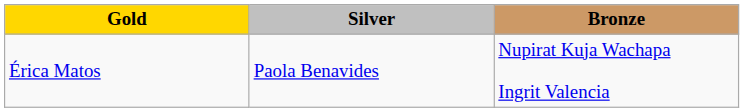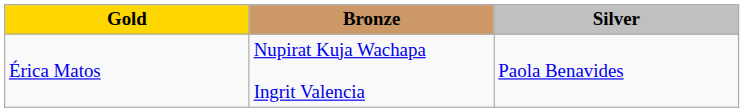 <table class="wikitable" style="text-align:left">
 <tr align="center">
 <td width=200 bgcolor=gold><strong>Gold</strong></td>
+<td width=200 bgcolor=CC9966><strong>Bronze</strong></td>
 <td width=200 bgcolor=silver><strong>Silver</strong></td>
-<td width=200 bgcolor=CC9966><strong>Bronze</strong></td>
 </tr>
 <tr>
 <td><a href='#'>Érica Matos</a><br></td>
+<td><a href='#'>Nupirat Kuja Wachapa</a><br><br><a href='#'>Ingrit Valencia</a><br></td>
 <td><a href='#'>Paola Benavides</a><br></td>
-<td><a href='#'>Nupirat Kuja Wachapa</a><br><br><a href='#'>Ingrit Valencia</a><br></td>
 </tr>
 </table>
